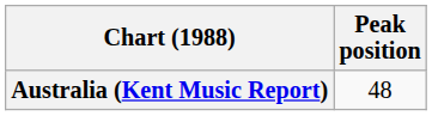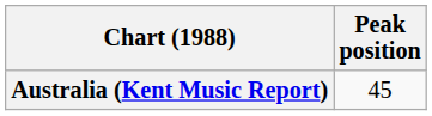 <table class="wikitable sortable plainrowheaders" style="text-align:center">
 <tr>
 <th scope="col">Chart (1988)</th>
 <th scope="col">Peak<br>position</th>
 </tr>
 <tr>
 <th scope="row">Australia (<a href='#'>Kent Music Report</a>)</th>
-<td align="center">48</td>
+<td align="center">45</td>
 </tr>
 </table>
